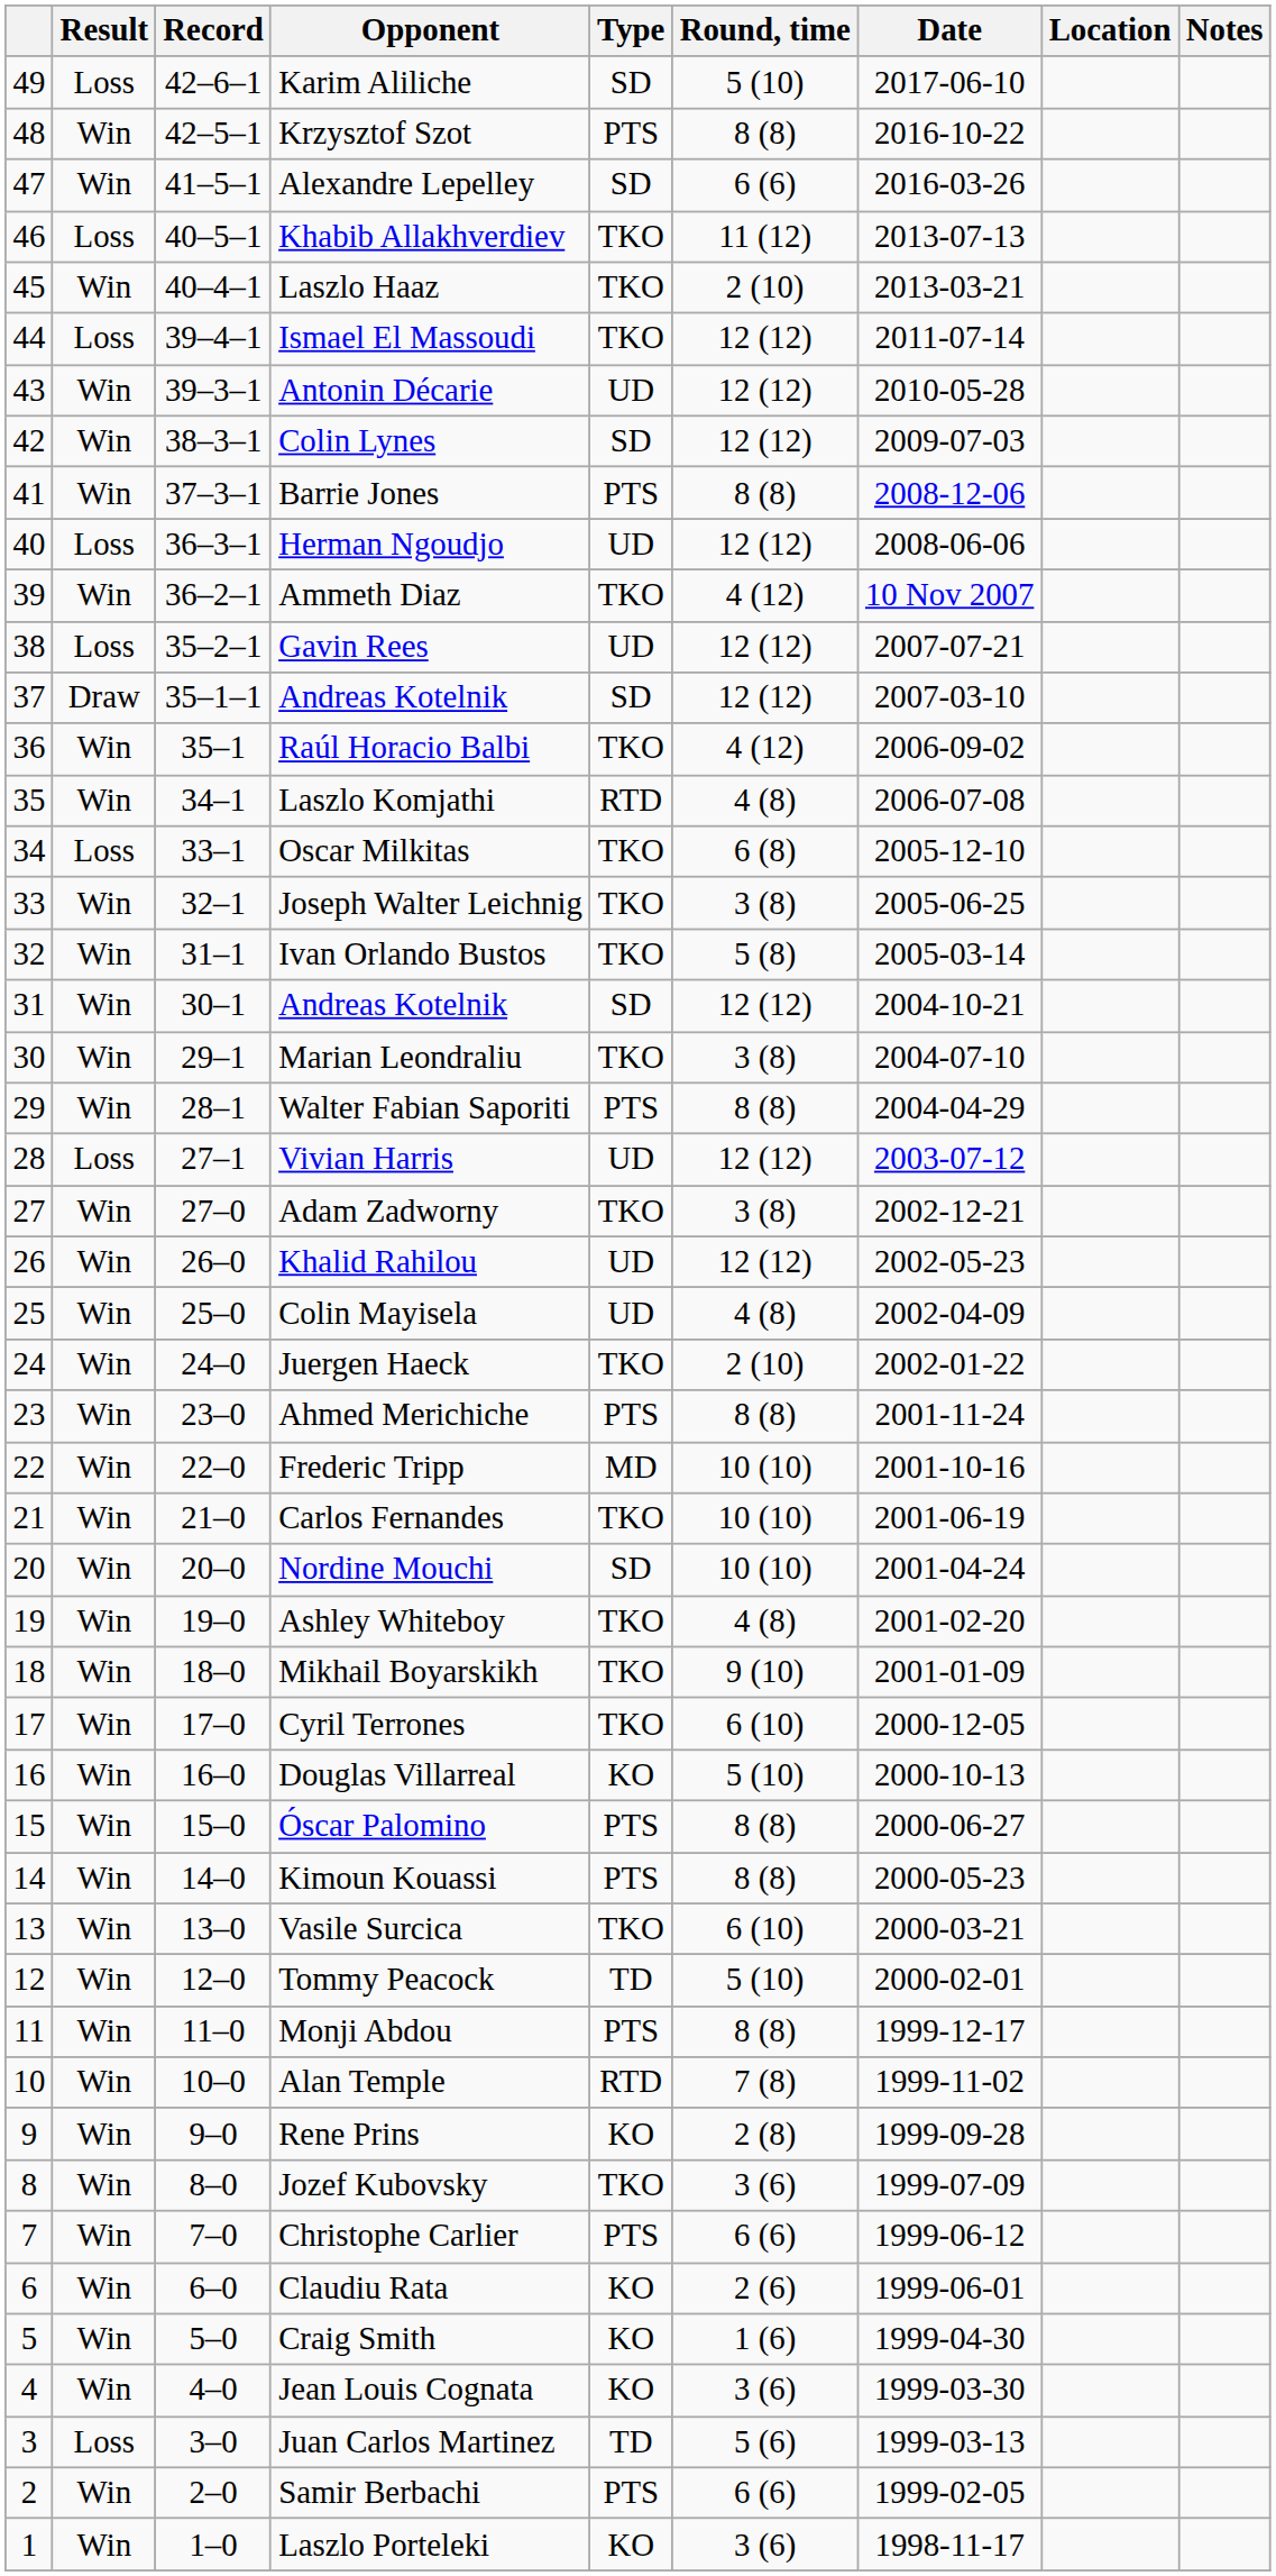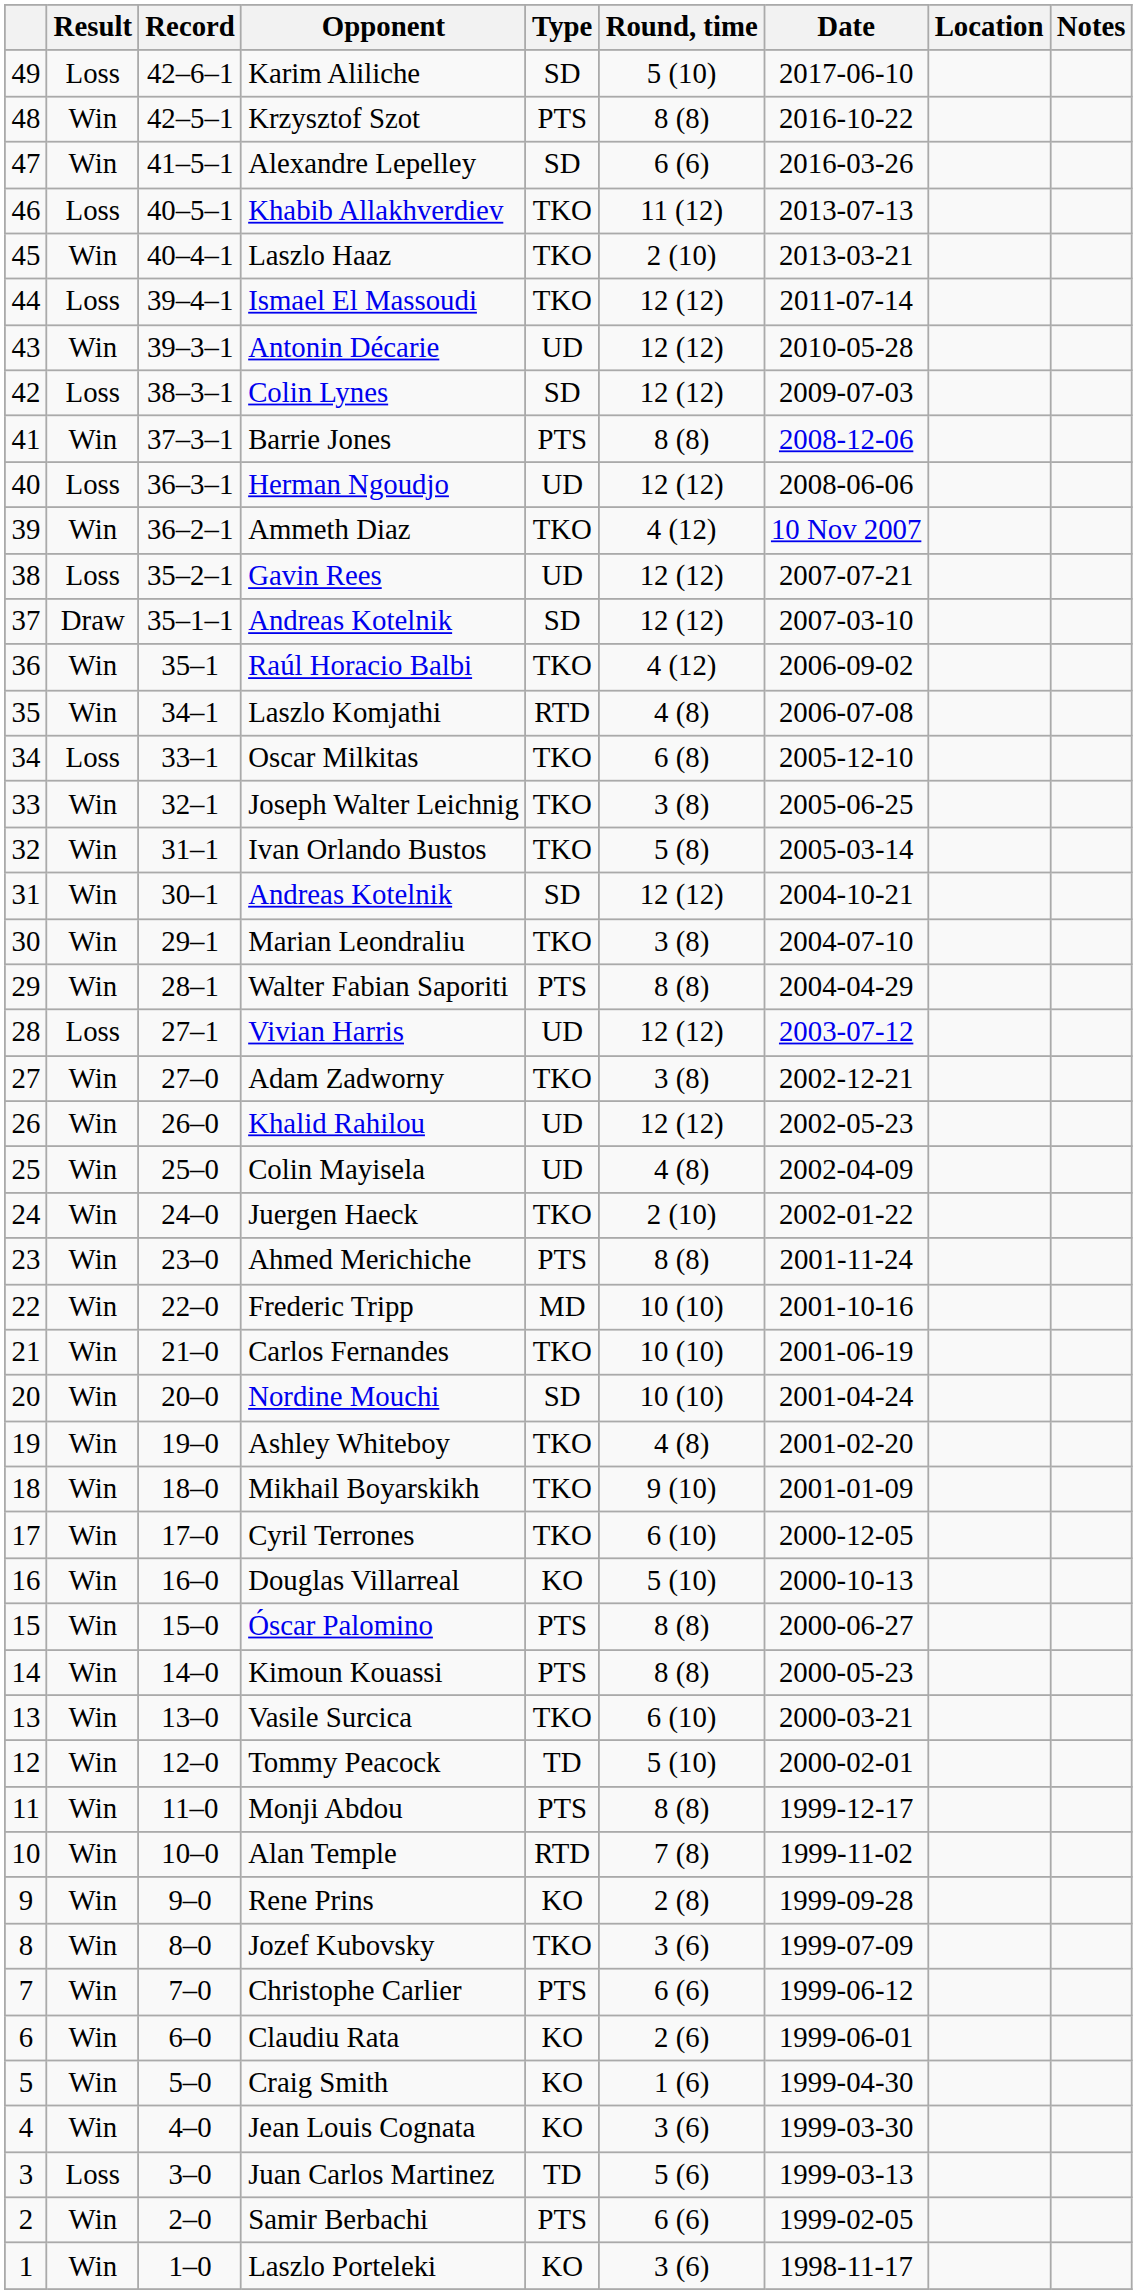 <table class=wikitable style=text-align:center>
 <tr>
 <th></th>
 <th>Result</th>
 <th>Record</th>
 <th>Opponent</th>
 <th>Type</th>
 <th>Round, time</th>
 <th>Date</th>
 <th>Location</th>
 <th>Notes</th>
 </tr>
 <tr>
 <td>49</td>
 <td>Loss</td>
 <td>42–6–1</td>
 <td align=left>Karim Aliliche</td>
 <td>SD</td>
 <td>5 (10)</td>
 <td>2017-06-10</td>
 <td align=left></td>
 <td align=left></td>
 </tr>
 <tr>
 <td>48</td>
 <td>Win</td>
 <td>42–5–1</td>
 <td align=left>Krzysztof Szot</td>
 <td>PTS</td>
 <td>8 (8)</td>
 <td>2016-10-22</td>
 <td align=left></td>
 <td align=left></td>
 </tr>
 <tr>
 <td>47</td>
 <td>Win</td>
 <td>41–5–1</td>
 <td align=left>Alexandre Lepelley</td>
 <td>SD</td>
 <td>6 (6)</td>
 <td>2016-03-26</td>
 <td align=left></td>
 <td align=left></td>
 </tr>
 <tr>
 <td>46</td>
 <td>Loss</td>
 <td>40–5–1</td>
 <td align=left><a href='#'>Khabib Allakhverdiev</a></td>
 <td>TKO</td>
 <td>11 (12)</td>
 <td>2013-07-13</td>
 <td align=left></td>
 <td align=left></td>
 </tr>
 <tr>
 <td>45</td>
 <td>Win</td>
 <td>40–4–1</td>
 <td align=left>Laszlo Haaz</td>
 <td>TKO</td>
 <td>2 (10)</td>
 <td>2013-03-21</td>
 <td align=left></td>
 <td align=left></td>
 </tr>
 <tr>
 <td>44</td>
 <td>Loss</td>
 <td>39–4–1</td>
 <td align=left><a href='#'>Ismael El Massoudi</a></td>
 <td>TKO</td>
 <td>12 (12)</td>
 <td>2011-07-14</td>
 <td align=left></td>
 <td align=left></td>
 </tr>
 <tr>
 <td>43</td>
 <td>Win</td>
 <td>39–3–1</td>
 <td align=left><a href='#'>Antonin Décarie</a></td>
 <td>UD</td>
 <td>12 (12)</td>
 <td>2010-05-28</td>
 <td align=left></td>
 <td align=left></td>
 </tr>
 <tr>
 <td>42</td>
-<td>Win</td>
+<td>Loss</td>
 <td>38–3–1</td>
 <td align=left><a href='#'>Colin Lynes</a></td>
 <td>SD</td>
 <td>12 (12)</td>
 <td>2009-07-03</td>
 <td align=left></td>
 <td align=left></td>
 </tr>
 <tr>
 <td>41</td>
 <td>Win</td>
 <td>37–3–1</td>
 <td align=left>Barrie Jones</td>
 <td>PTS</td>
 <td>8 (8)</td>
 <td><a href='#'>2008-12-06</a></td>
 <td align=left></td>
 <td align=left></td>
 </tr>
 <tr>
 <td>40</td>
 <td>Loss</td>
 <td>36–3–1</td>
 <td align=left><a href='#'>Herman Ngoudjo</a></td>
 <td>UD</td>
 <td>12 (12)</td>
 <td>2008-06-06</td>
 <td align=left></td>
 <td align=left></td>
 </tr>
 <tr>
 <td>39</td>
 <td>Win</td>
 <td>36–2–1</td>
 <td align=left>Ammeth Diaz</td>
 <td>TKO</td>
 <td>4 (12)</td>
 <td><a href='#'>10 Nov 2007</a></td>
 <td align=left></td>
 <td align=left></td>
 </tr>
 <tr>
 <td>38</td>
 <td>Loss</td>
 <td>35–2–1</td>
 <td align=left><a href='#'>Gavin Rees</a></td>
 <td>UD</td>
 <td>12 (12)</td>
 <td>2007-07-21</td>
 <td align=left></td>
 <td align=left></td>
 </tr>
 <tr>
 <td>37</td>
 <td>Draw</td>
 <td>35–1–1</td>
 <td align=left><a href='#'>Andreas Kotelnik</a></td>
 <td>SD</td>
 <td>12 (12)</td>
 <td>2007-03-10</td>
 <td align=left></td>
 <td align=left></td>
 </tr>
 <tr>
 <td>36</td>
 <td>Win</td>
 <td>35–1</td>
 <td align=left><a href='#'>Raúl Horacio Balbi</a></td>
 <td>TKO</td>
 <td>4 (12)</td>
 <td>2006-09-02</td>
 <td align=left></td>
 <td align=left></td>
 </tr>
 <tr>
 <td>35</td>
 <td>Win</td>
 <td>34–1</td>
 <td align=left>Laszlo Komjathi</td>
 <td>RTD</td>
 <td>4 (8)</td>
 <td>2006-07-08</td>
 <td align=left></td>
 <td align=left></td>
 </tr>
 <tr>
 <td>34</td>
 <td>Loss</td>
 <td>33–1</td>
 <td align=left>Oscar Milkitas</td>
 <td>TKO</td>
 <td>6 (8)</td>
 <td>2005-12-10</td>
 <td align=left></td>
 <td align=left></td>
 </tr>
 <tr>
 <td>33</td>
 <td>Win</td>
 <td>32–1</td>
 <td align=left>Joseph Walter Leichnig</td>
 <td>TKO</td>
 <td>3 (8)</td>
 <td>2005-06-25</td>
 <td align=left></td>
 <td align=left></td>
 </tr>
 <tr>
 <td>32</td>
 <td>Win</td>
 <td>31–1</td>
 <td align=left>Ivan Orlando Bustos</td>
 <td>TKO</td>
 <td>5 (8)</td>
 <td>2005-03-14</td>
 <td align=left></td>
 <td align=left></td>
 </tr>
 <tr>
 <td>31</td>
 <td>Win</td>
 <td>30–1</td>
 <td align=left><a href='#'>Andreas Kotelnik</a></td>
 <td>SD</td>
 <td>12 (12)</td>
 <td>2004-10-21</td>
 <td align=left></td>
 <td align=left></td>
 </tr>
 <tr>
 <td>30</td>
 <td>Win</td>
 <td>29–1</td>
 <td align=left>Marian Leondraliu</td>
 <td>TKO</td>
 <td>3 (8)</td>
 <td>2004-07-10</td>
 <td align=left></td>
 <td align=left></td>
 </tr>
 <tr>
 <td>29</td>
 <td>Win</td>
 <td>28–1</td>
 <td align=left>Walter Fabian Saporiti</td>
 <td>PTS</td>
 <td>8 (8)</td>
 <td>2004-04-29</td>
 <td align=left></td>
 <td align=left></td>
 </tr>
 <tr>
 <td>28</td>
 <td>Loss</td>
 <td>27–1</td>
 <td align=left><a href='#'>Vivian Harris</a></td>
 <td>UD</td>
 <td>12 (12)</td>
 <td><a href='#'>2003-07-12</a></td>
 <td align=left></td>
 <td align=left></td>
 </tr>
 <tr>
 <td>27</td>
 <td>Win</td>
 <td>27–0</td>
 <td align=left>Adam Zadworny</td>
 <td>TKO</td>
 <td>3 (8)</td>
 <td>2002-12-21</td>
 <td align=left></td>
 <td align=left></td>
 </tr>
 <tr>
 <td>26</td>
 <td>Win</td>
 <td>26–0</td>
 <td align=left><a href='#'>Khalid Rahilou</a></td>
 <td>UD</td>
 <td>12 (12)</td>
 <td>2002-05-23</td>
 <td align=left></td>
 <td align=left></td>
 </tr>
 <tr>
 <td>25</td>
 <td>Win</td>
 <td>25–0</td>
 <td align=left>Colin Mayisela</td>
 <td>UD</td>
 <td>4 (8)</td>
 <td>2002-04-09</td>
 <td align=left></td>
 <td align=left></td>
 </tr>
 <tr>
 <td>24</td>
 <td>Win</td>
 <td>24–0</td>
 <td align=left>Juergen Haeck</td>
 <td>TKO</td>
 <td>2 (10)</td>
 <td>2002-01-22</td>
 <td align=left></td>
 <td align=left></td>
 </tr>
 <tr>
 <td>23</td>
 <td>Win</td>
 <td>23–0</td>
 <td align=left>Ahmed Merichiche</td>
 <td>PTS</td>
 <td>8 (8)</td>
 <td>2001-11-24</td>
 <td align=left></td>
 <td align=left></td>
 </tr>
 <tr>
 <td>22</td>
 <td>Win</td>
 <td>22–0</td>
 <td align=left>Frederic Tripp</td>
 <td>MD</td>
 <td>10 (10)</td>
 <td>2001-10-16</td>
 <td align=left></td>
 <td align=left></td>
 </tr>
 <tr>
 <td>21</td>
 <td>Win</td>
 <td>21–0</td>
 <td align=left>Carlos Fernandes</td>
 <td>TKO</td>
 <td>10 (10)</td>
 <td>2001-06-19</td>
 <td align=left></td>
 <td align=left></td>
 </tr>
 <tr>
 <td>20</td>
 <td>Win</td>
 <td>20–0</td>
 <td align=left><a href='#'>Nordine Mouchi</a></td>
 <td>SD</td>
 <td>10 (10)</td>
 <td>2001-04-24</td>
 <td align=left></td>
 <td align=left></td>
 </tr>
 <tr>
 <td>19</td>
 <td>Win</td>
 <td>19–0</td>
 <td align=left>Ashley Whiteboy</td>
 <td>TKO</td>
 <td>4 (8)</td>
 <td>2001-02-20</td>
 <td align=left></td>
 <td align=left></td>
 </tr>
 <tr>
 <td>18</td>
 <td>Win</td>
 <td>18–0</td>
 <td align=left>Mikhail Boyarskikh</td>
 <td>TKO</td>
 <td>9 (10)</td>
 <td>2001-01-09</td>
 <td align=left></td>
 <td align=left></td>
 </tr>
 <tr>
 <td>17</td>
 <td>Win</td>
 <td>17–0</td>
 <td align=left>Cyril Terrones</td>
 <td>TKO</td>
 <td>6 (10)</td>
 <td>2000-12-05</td>
 <td align=left></td>
 <td align=left></td>
 </tr>
 <tr>
 <td>16</td>
 <td>Win</td>
 <td>16–0</td>
 <td align=left>Douglas Villarreal</td>
 <td>KO</td>
 <td>5 (10)</td>
 <td>2000-10-13</td>
 <td align=left></td>
 <td align=left></td>
 </tr>
 <tr>
 <td>15</td>
 <td>Win</td>
 <td>15–0</td>
 <td align=left><a href='#'>Óscar Palomino</a></td>
 <td>PTS</td>
 <td>8 (8)</td>
 <td>2000-06-27</td>
 <td align=left></td>
 <td align=left></td>
 </tr>
 <tr>
 <td>14</td>
 <td>Win</td>
 <td>14–0</td>
 <td align=left>Kimoun Kouassi</td>
 <td>PTS</td>
 <td>8 (8)</td>
 <td>2000-05-23</td>
 <td align=left></td>
 <td align=left></td>
 </tr>
 <tr>
 <td>13</td>
 <td>Win</td>
 <td>13–0</td>
 <td align=left>Vasile Surcica</td>
 <td>TKO</td>
 <td>6 (10)</td>
 <td>2000-03-21</td>
 <td align=left></td>
 <td align=left></td>
 </tr>
 <tr>
 <td>12</td>
 <td>Win</td>
 <td>12–0</td>
 <td align=left>Tommy Peacock</td>
 <td>TD</td>
 <td>5 (10)</td>
 <td>2000-02-01</td>
 <td align=left></td>
 <td align=left></td>
 </tr>
 <tr>
 <td>11</td>
 <td>Win</td>
 <td>11–0</td>
 <td align=left>Monji Abdou</td>
 <td>PTS</td>
 <td>8 (8)</td>
 <td>1999-12-17</td>
 <td align=left></td>
 <td align=left></td>
 </tr>
 <tr>
 <td>10</td>
 <td>Win</td>
 <td>10–0</td>
 <td align=left>Alan Temple</td>
 <td>RTD</td>
 <td>7 (8)</td>
 <td>1999-11-02</td>
 <td align=left></td>
 <td align=left></td>
 </tr>
 <tr>
 <td>9</td>
 <td>Win</td>
 <td>9–0</td>
 <td align=left>Rene Prins</td>
 <td>KO</td>
 <td>2 (8)</td>
 <td>1999-09-28</td>
 <td align=left></td>
 <td align=left></td>
 </tr>
 <tr>
 <td>8</td>
 <td>Win</td>
 <td>8–0</td>
 <td align=left>Jozef Kubovsky</td>
 <td>TKO</td>
 <td>3 (6)</td>
 <td>1999-07-09</td>
 <td align=left></td>
 <td align=left></td>
 </tr>
 <tr>
 <td>7</td>
 <td>Win</td>
 <td>7–0</td>
 <td align=left>Christophe Carlier</td>
 <td>PTS</td>
 <td>6 (6)</td>
 <td>1999-06-12</td>
 <td align=left></td>
 <td align=left></td>
 </tr>
 <tr>
 <td>6</td>
 <td>Win</td>
 <td>6–0</td>
 <td align=left>Claudiu Rata</td>
 <td>KO</td>
 <td>2 (6)</td>
 <td>1999-06-01</td>
 <td align=left></td>
 <td align=left></td>
 </tr>
 <tr>
 <td>5</td>
 <td>Win</td>
 <td>5–0</td>
 <td align=left>Craig Smith</td>
 <td>KO</td>
 <td>1 (6)</td>
 <td>1999-04-30</td>
 <td align=left></td>
 <td align=left></td>
 </tr>
 <tr>
 <td>4</td>
 <td>Win</td>
 <td>4–0</td>
 <td align=left>Jean Louis Cognata</td>
 <td>KO</td>
 <td>3 (6)</td>
 <td>1999-03-30</td>
 <td align=left></td>
 <td align=left></td>
 </tr>
 <tr>
 <td>3</td>
 <td>Loss</td>
 <td>3–0</td>
 <td align=left>Juan Carlos Martinez</td>
 <td>TD</td>
 <td>5 (6)</td>
 <td>1999-03-13</td>
 <td align=left></td>
 <td align=left></td>
 </tr>
 <tr>
 <td>2</td>
 <td>Win</td>
 <td>2–0</td>
 <td align=left>Samir Berbachi</td>
 <td>PTS</td>
 <td>6 (6)</td>
 <td>1999-02-05</td>
 <td align=left></td>
 <td align=left></td>
 </tr>
 <tr>
 <td>1</td>
 <td>Win</td>
 <td>1–0</td>
 <td align=left>Laszlo Porteleki</td>
 <td>KO</td>
 <td>3 (6)</td>
 <td>1998-11-17</td>
 <td align=left></td>
 <td align=left></td>
 </tr>
 </table>
